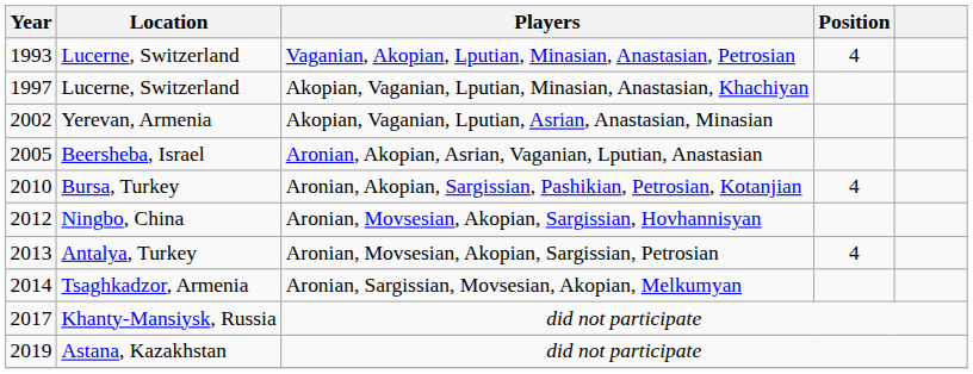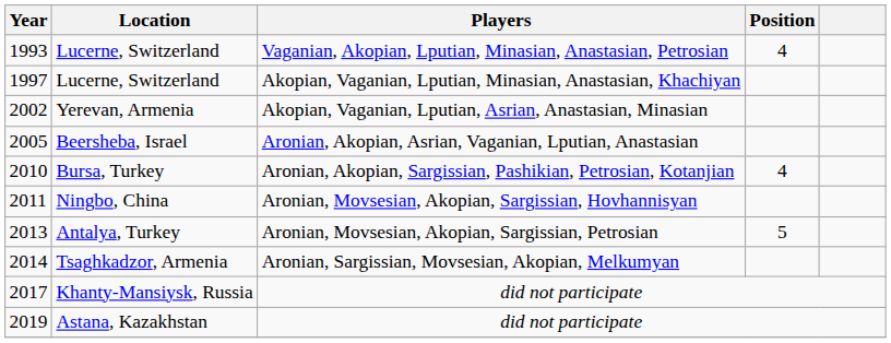 <table class="wikitable sortable">
 <tr>
 <th>Year</th>
 <th>Location</th>
 <th>Players</th>
 <th>Position</th>
 <th class="unsortable" style="width:3em"></th>
 </tr>
 <tr>
 <td>1993</td>
 <td> <a href='#'>Lucerne</a>, Switzerland</td>
 <td><a href='#'>Vaganian</a>, <a href='#'>Akopian</a>, <a href='#'>Lputian</a>, <a href='#'>Minasian</a>, <a href='#'>Anastasian</a>, <a href='#'>Petrosian</a></td>
 <td align="center">4</td>
 <td align="center"></td>
 </tr>
 <tr>
 <td>1997</td>
 <td> Lucerne, Switzerland</td>
 <td>Akopian, Vaganian, Lputian, Minasian, Anastasian, <a href='#'>Khachiyan</a></td>
 <td align="center"></td>
 <td align="center"></td>
 </tr>
 <tr>
 <td>2002</td>
 <td> Yerevan, Armenia</td>
 <td>Akopian, Vaganian, Lputian, <a href='#'>Asrian</a>, Anastasian, Minasian</td>
 <td align="center"></td>
 <td align="center"></td>
 </tr>
 <tr>
 <td>2005</td>
 <td> <a href='#'>Beersheba</a>, Israel</td>
 <td><a href='#'>Aronian</a>, Akopian, Asrian, Vaganian, Lputian, Anastasian</td>
 <td align="center"></td>
 <td align="center"></td>
 </tr>
 <tr>
 <td>2010</td>
 <td> <a href='#'>Bursa</a>, Turkey</td>
 <td>Aronian, Akopian, <a href='#'>Sargissian</a>, <a href='#'>Pashikian</a>, <a href='#'>Petrosian</a>, <a href='#'>Kotanjian</a></td>
 <td align="center">4</td>
 <td align="center"></td>
 </tr>
 <tr>
-<td>2012</td>
+<td>2011</td>
 <td> <a href='#'>Ningbo</a>, China</td>
 <td>Aronian, <a href='#'>Movsesian</a>, Akopian, <a href='#'>Sargissian</a>, <a href='#'>Hovhannisyan</a></td>
 <td align="center"></td>
 <td align="center"></td>
 </tr>
 <tr>
 <td>2013</td>
 <td> <a href='#'>Antalya</a>, Turkey</td>
 <td>Aronian, Movsesian, Akopian, Sargissian, Petrosian</td>
-<td align="center">4</td>
+<td align="center">5</td>
 <td align="center"></td>
 </tr>
 <tr>
 <td>2014</td>
 <td> <a href='#'>Tsaghkadzor</a>, Armenia</td>
 <td>Aronian, Sargissian, Movsesian, Akopian, <a href='#'>Melkumyan</a></td>
 <td align="center"></td>
 <td align="center"></td>
 </tr>
 <tr>
 <td>2017</td>
 <td> <a href='#'>Khanty-Mansiysk</a>, Russia</td>
 <td colspan="3" align="center"><em>did not participate</em></td>
 </tr>
 <tr>
 <td>2019</td>
 <td> <a href='#'>Astana</a>, Kazakhstan</td>
 <td colspan="3" align="center"><em>did not participate</em></td>
 </tr>
 <tr>
 </tr>
 </table>
